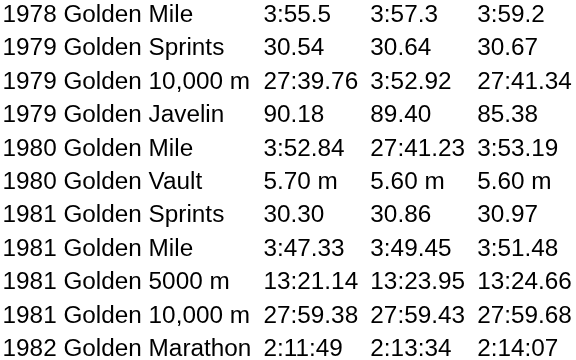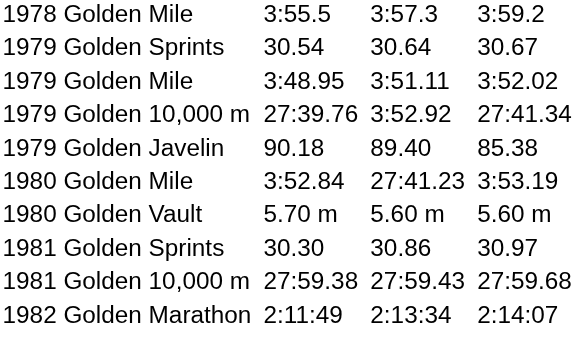 <table>
 <tr>
 <td>1978 Golden Mile</td>
 <td></td>
 <td>3:55.5</td>
 <td></td>
 <td>3:57.3</td>
 <td></td>
 <td>3:59.2</td>
 </tr>
 <tr>
 <td>1979 Golden Sprints</td>
 <td></td>
 <td>30.54</td>
 <td></td>
 <td>30.64</td>
 <td></td>
 <td>30.67</td>
+</tr>
+<tr>
+<td>1979 Golden Mile</td>
+<td></td>
+<td>3:48.95 </td>
+<td></td>
+<td>3:51.11</td>
+<td></td>
+<td>3:52.02</td>
 </tr>
 <tr>
 <td>1979 Golden 10,000 m</td>
 <td></td>
 <td>27:39.76</td>
 <td></td>
 <td>3:52.92</td>
 <td></td>
 <td>27:41.34</td>
 </tr>
 <tr>
 <td>1979 Golden Javelin</td>
 <td></td>
 <td>90.18</td>
 <td></td>
 <td>89.40</td>
 <td></td>
 <td>85.38</td>
 </tr>
 <tr>
 <td>1980 Golden Mile</td>
 <td></td>
 <td>3:52.84</td>
 <td></td>
 <td>27:41.23</td>
 <td></td>
 <td>3:53.19</td>
 </tr>
 <tr>
 <td>1980 Golden Vault</td>
 <td></td>
 <td>5.70 m</td>
 <td></td>
 <td>5.60 m</td>
 <td></td>
 <td>5.60 m</td>
 </tr>
 <tr>
 <td>1981 Golden Sprints</td>
 <td></td>
 <td>30.30</td>
 <td></td>
 <td>30.86</td>
 <td></td>
 <td>30.97</td>
 </tr>
 <tr>
-<td>1981 Golden Mile</td>
-<td></td>
-<td>3:47.33 </td>
-<td></td>
-<td>3:49.45</td>
-<td></td>
-<td>3:51.48</td>
-</tr>
-<tr>
-<td>1981 Golden 5000 m</td>
-<td></td>
-<td>13:21.14</td>
-<td></td>
-<td>13:23.95</td>
-<td></td>
-<td>13:24.66</td>
-</tr>
-<tr>
 <td>1981 Golden 10,000 m</td>
 <td></td>
 <td>27:59.38</td>
 <td></td>
 <td>27:59.43</td>
 <td></td>
 <td>27:59.68</td>
 </tr>
 <tr>
 <td>1982 Golden Marathon</td>
 <td></td>
 <td>2:11:49</td>
 <td></td>
 <td>2:13:34</td>
 <td></td>
 <td>2:14:07</td>
 </tr>
 </table>
